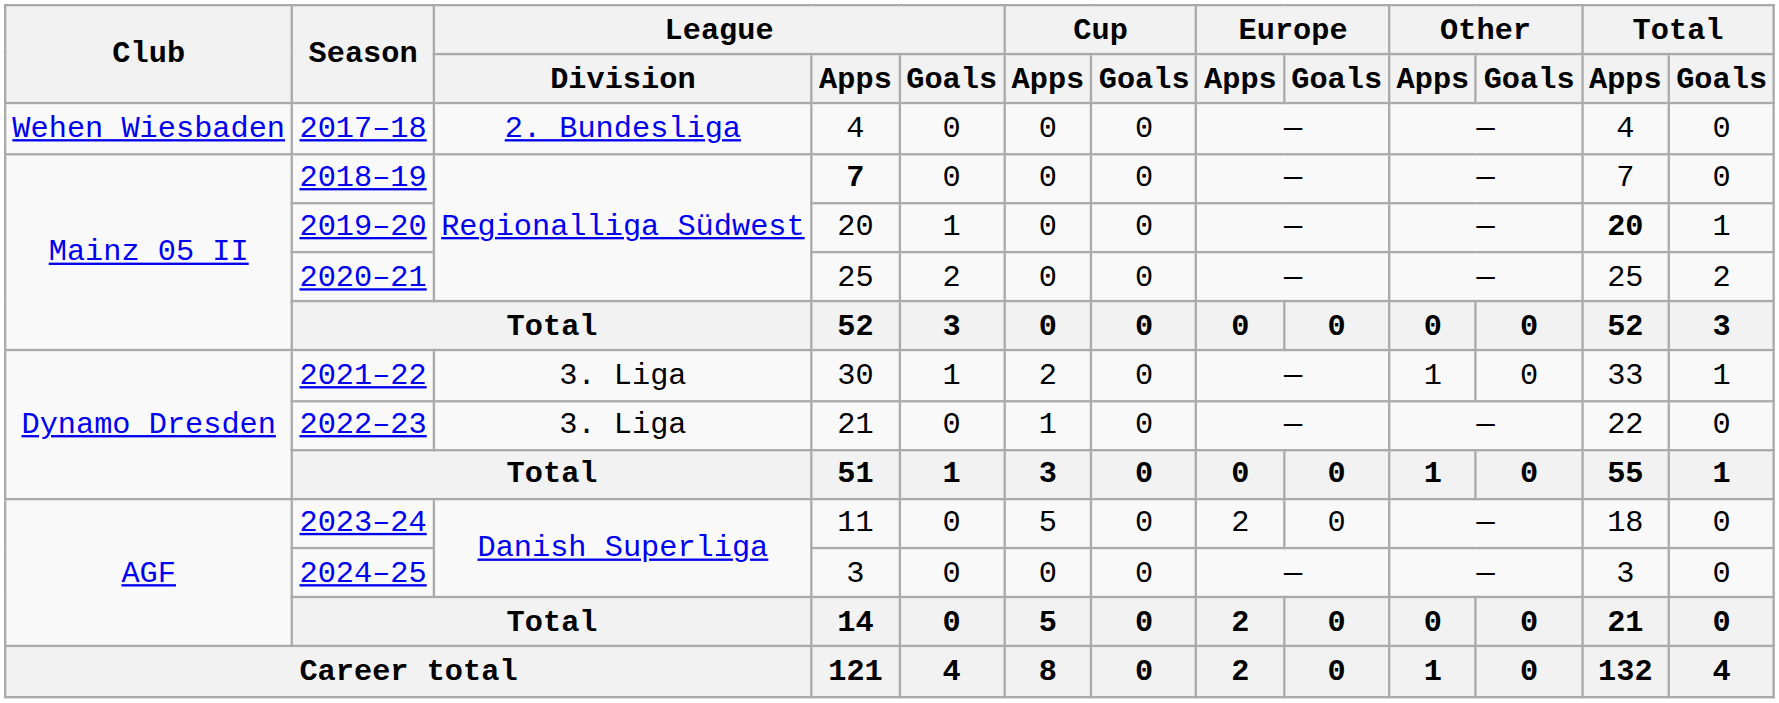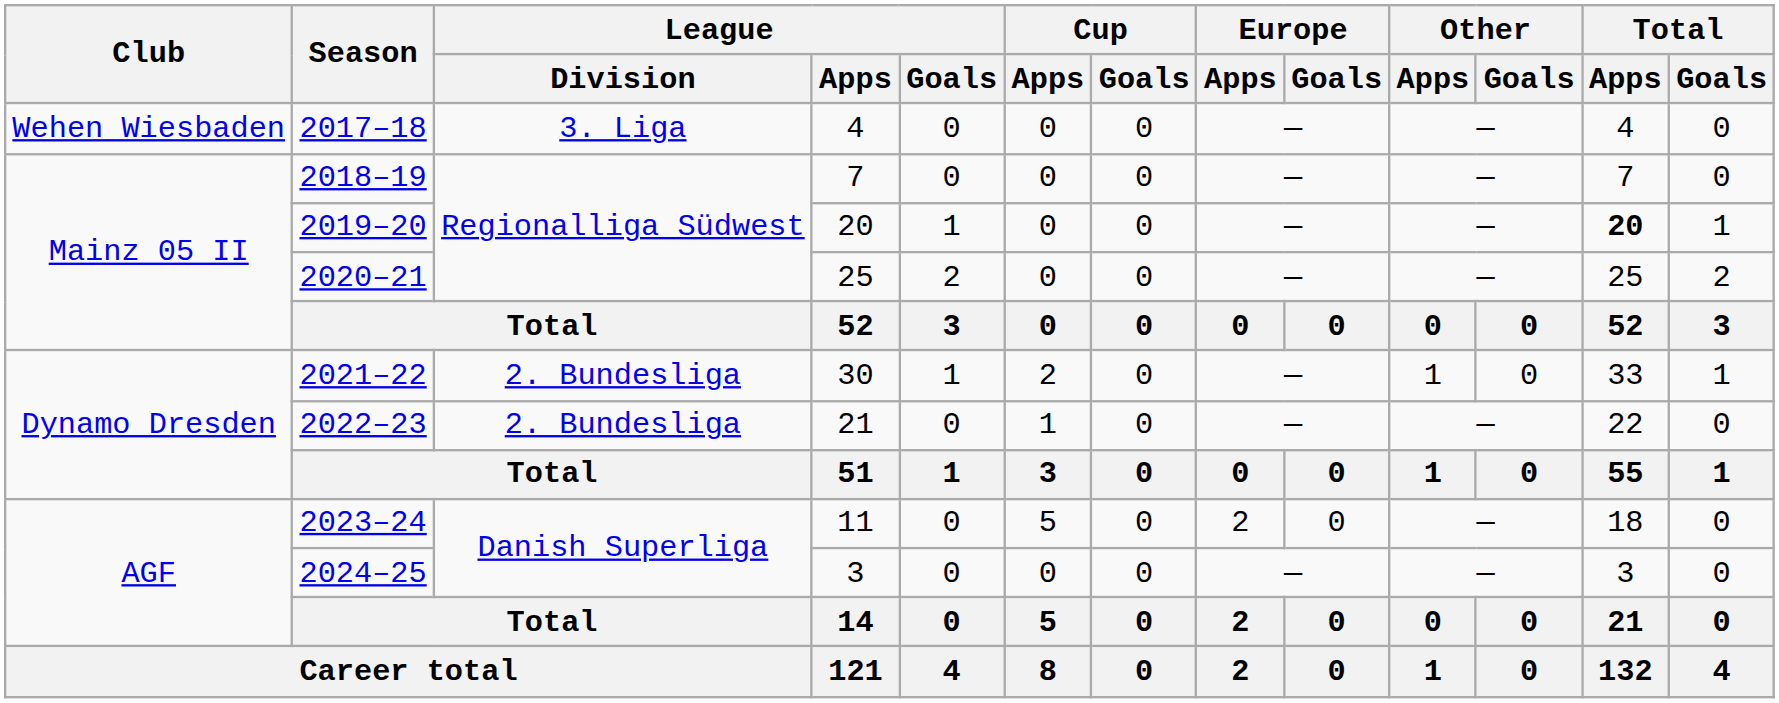 <table class="wikitable", style="text-align:center">
 <tr>
 <th rowspan="2">Club</th>
 <th rowspan="2">Season</th>
 <th colspan="3">League</th>
 <th colspan="2">Cup</th>
 <th colspan="2">Europe</th>
 <th colspan="2">Other</th>
 <th colspan="2">Total</th>
 </tr>
 <tr>
 <th>Division</th>
 <th>Apps</th>
 <th>Goals</th>
 <th>Apps</th>
 <th>Goals</th>
 <th>Apps</th>
 <th>Goals</th>
 <th>Apps</th>
 <th>Goals</th>
 <th>Apps</th>
 <th>Goals</th>
 </tr>
 <tr>
 <td><a href='#'>Wehen Wiesbaden</a></td>
 <td><a href='#'>2017–18</a></td>
-<td><a href='#'>2. Bundesliga</a></td>
+<td><a href='#'>3. Liga</a></td>
 <td>4</td>
 <td>0</td>
 <td>0</td>
 <td>0</td>
 <td colspan="2">—</td>
 <td colspan="2">—</td>
 <td>4</td>
 <td>0</td>
 </tr>
 <tr>
 <td rowspan="4"><a href='#'>Mainz 05 II</a></td>
 <td><a href='#'>2018–19</a></td>
 <td rowspan="3"><a href='#'>Regionalliga Südwest</a></td>
-<td><strong>7</strong></td>
+<td>7</td>
 <td>0</td>
 <td>0</td>
 <td>0</td>
 <td colspan="2">—</td>
 <td colspan="2">—</td>
 <td>7</td>
 <td>0</td>
 </tr>
 <tr>
 <td><a href='#'>2019–20</a></td>
 <td>20</td>
 <td>1</td>
 <td>0</td>
 <td>0</td>
 <td colspan="2">—</td>
 <td colspan="2">—</td>
 <td><strong>20</strong></td>
 <td>1</td>
 </tr>
 <tr>
 <td><a href='#'>2020–21</a></td>
 <td>25</td>
 <td>2</td>
 <td>0</td>
 <td>0</td>
 <td colspan="2">—</td>
 <td colspan="2">—</td>
 <td>25</td>
 <td>2</td>
 </tr>
 <tr>
 <th colspan="2">Total</th>
 <th>52</th>
 <th>3</th>
 <th>0</th>
 <th>0</th>
 <th>0</th>
 <th>0</th>
 <th>0</th>
 <th>0</th>
 <th>52</th>
 <th>3</th>
 </tr>
 <tr>
 <td rowspan="3"><a href='#'>Dynamo Dresden</a></td>
 <td><a href='#'>2021–22</a></td>
-<td>3. Liga</td>
+<td><a href='#'>2. Bundesliga</a></td>
 <td>30</td>
 <td>1</td>
 <td>2</td>
 <td>0</td>
 <td colspan="2">—</td>
 <td>1</td>
 <td>0</td>
 <td>33</td>
 <td>1</td>
 </tr>
 <tr>
 <td><a href='#'>2022–23</a></td>
-<td>3. Liga</td>
+<td><a href='#'>2. Bundesliga</a></td>
 <td>21</td>
 <td>0</td>
 <td>1</td>
 <td>0</td>
 <td colspan="2">—</td>
 <td colspan="2">—</td>
 <td>22</td>
 <td>0</td>
 </tr>
 <tr>
 <th colspan="2">Total</th>
 <th>51</th>
 <th>1</th>
 <th>3</th>
 <th>0</th>
 <th>0</th>
 <th>0</th>
 <th>1</th>
 <th>0</th>
 <th>55</th>
 <th>1</th>
 </tr>
 <tr>
 <td rowspan="3"><a href='#'>AGF</a></td>
 <td><a href='#'>2023–24</a></td>
 <td rowspan="2"><a href='#'>Danish Superliga</a></td>
 <td>11</td>
 <td>0</td>
 <td>5</td>
 <td>0</td>
 <td>2</td>
 <td>0</td>
 <td colspan="2">—</td>
 <td>18</td>
 <td>0</td>
 </tr>
 <tr>
 <td><a href='#'>2024–25</a></td>
 <td>3</td>
 <td>0</td>
 <td>0</td>
 <td>0</td>
 <td colspan="2">—</td>
 <td colspan="2">—</td>
 <td>3</td>
 <td>0</td>
 </tr>
 <tr>
 <th colspan="2">Total</th>
 <th>14</th>
 <th>0</th>
 <th>5</th>
 <th>0</th>
 <th>2</th>
 <th>0</th>
 <th>0</th>
 <th>0</th>
 <th>21</th>
 <th>0</th>
 </tr>
 <tr>
 <th colspan="3">Career total</th>
 <th>121</th>
 <th>4</th>
 <th>8</th>
 <th>0</th>
 <th>2</th>
 <th>0</th>
 <th>1</th>
 <th>0</th>
 <th>132</th>
 <th>4</th>
 </tr>
 </table>
